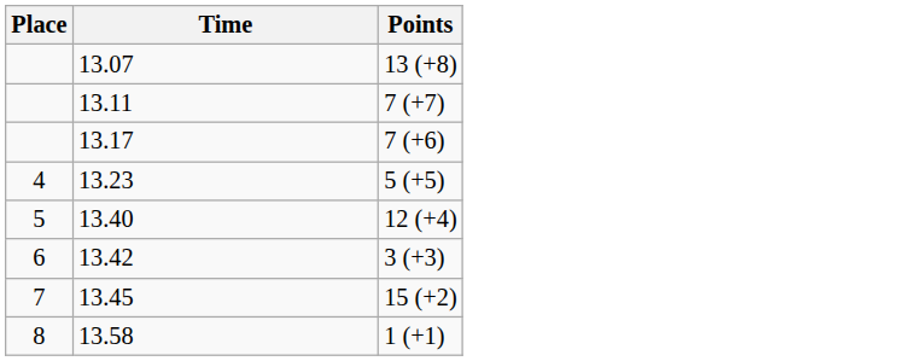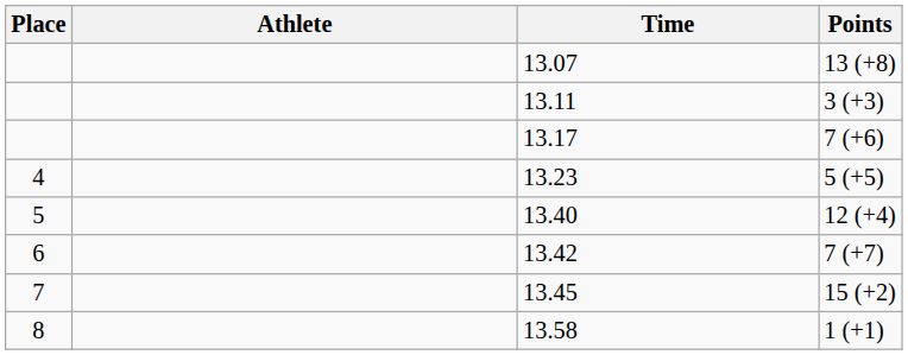 <table class="wikitable sortable">
 <tr>
 <th>Place</th>
+<th style="width:18em">Athlete</th>
 <th style="width:12em">Time</th>
 <th>Points</th>
 </tr>
 <tr>
 <td align=center></td>
+<td></td>
 <td>13.07</td>
 <td>13 (+8)</td>
 </tr>
 <tr>
 <td align=center></td>
+<td></td>
 <td>13.11</td>
-<td>7 (+7)</td>
+<td>3 (+3)</td>
 </tr>
 <tr>
 <td align=center></td>
+<td></td>
 <td>13.17</td>
 <td>7 (+6)</td>
 </tr>
 <tr>
 <td align=center>4</td>
+<td></td>
 <td>13.23</td>
 <td>5 (+5)</td>
 </tr>
 <tr>
 <td align=center>5</td>
+<td></td>
 <td>13.40</td>
 <td>12 (+4)</td>
 </tr>
 <tr>
 <td align=center>6</td>
+<td></td>
 <td>13.42</td>
-<td>3 (+3)</td>
+<td>7 (+7)</td>
 </tr>
 <tr>
 <td align=center>7</td>
+<td></td>
 <td>13.45</td>
 <td>15 (+2)</td>
 </tr>
 <tr>
 <td align=center>8</td>
+<td></td>
 <td>13.58</td>
 <td>1 (+1)</td>
 </tr>
 </table>
